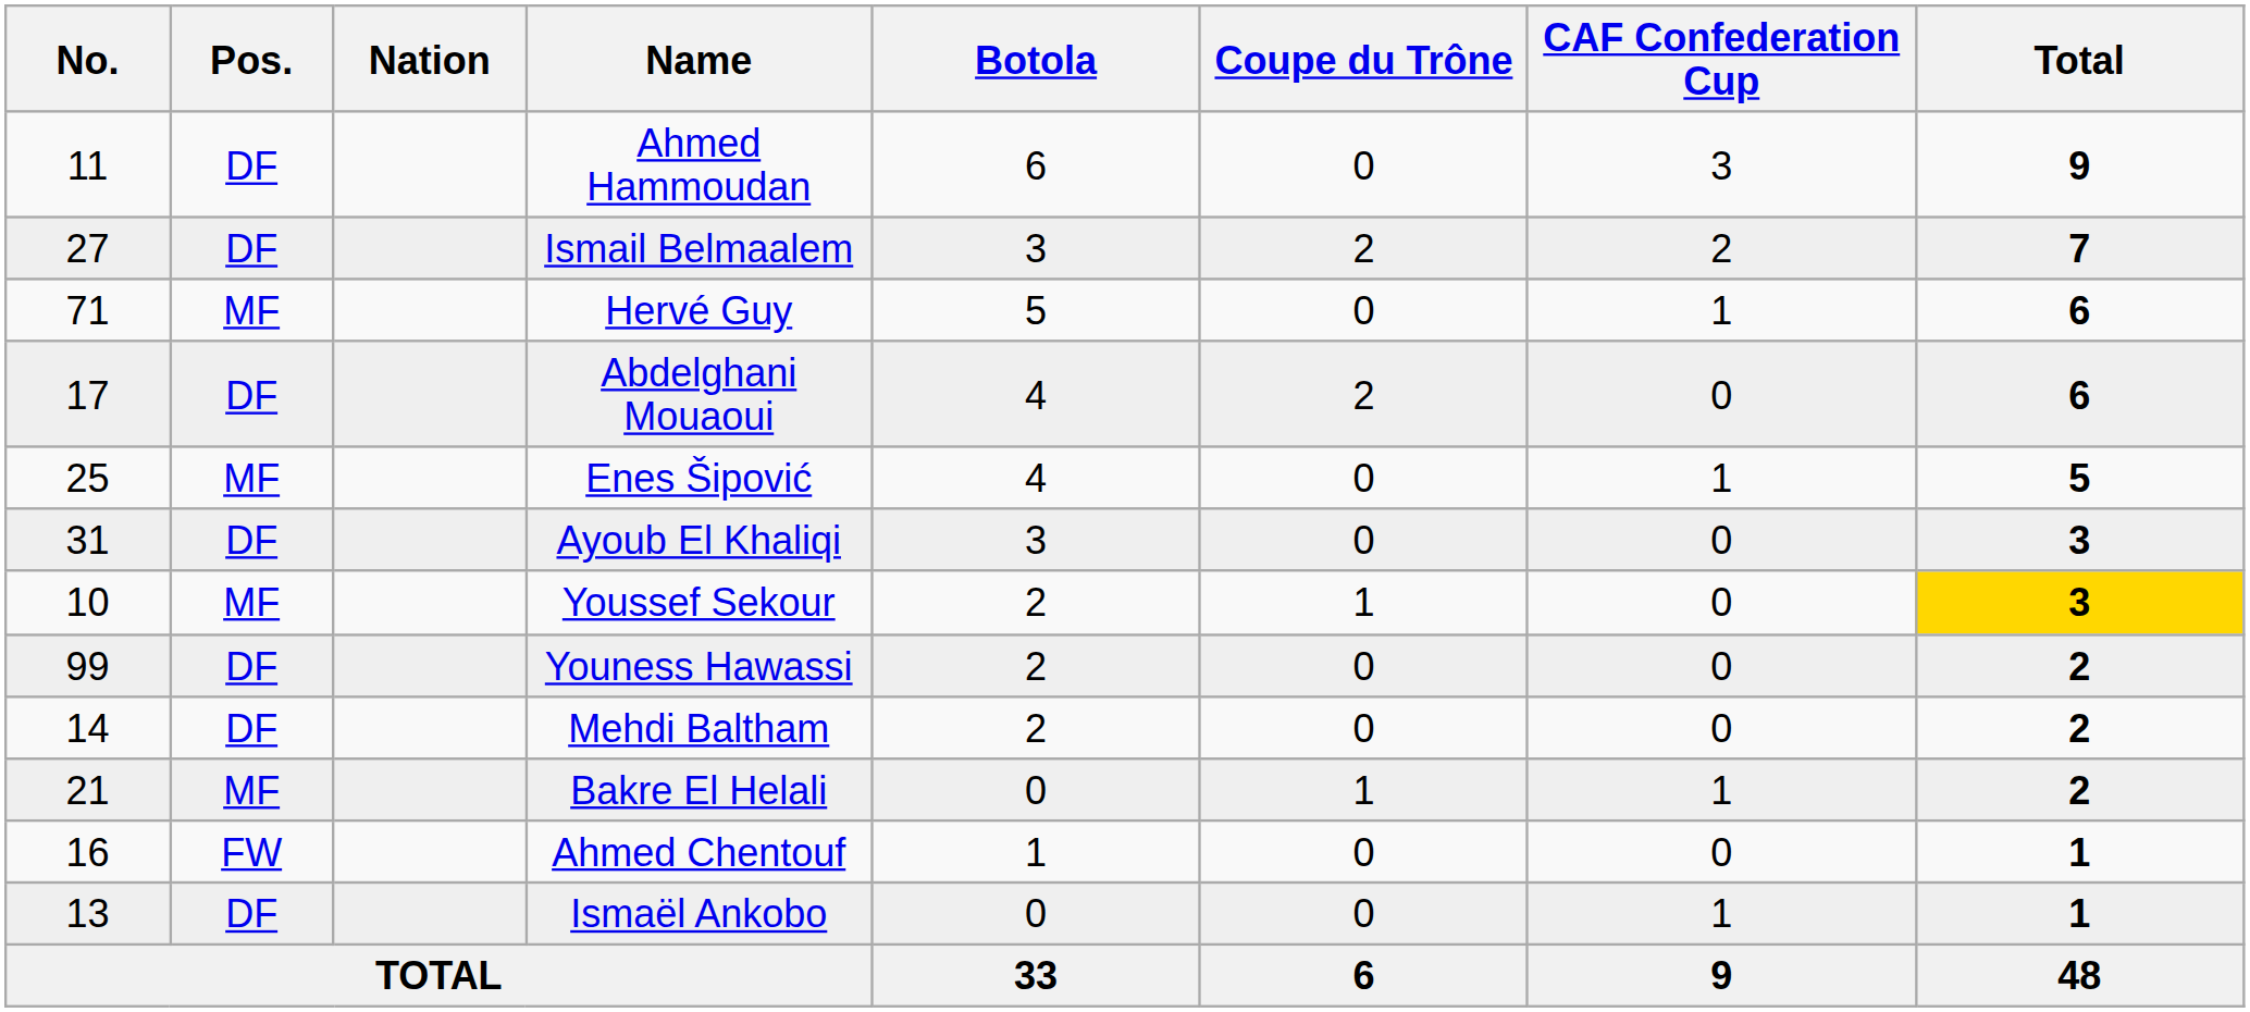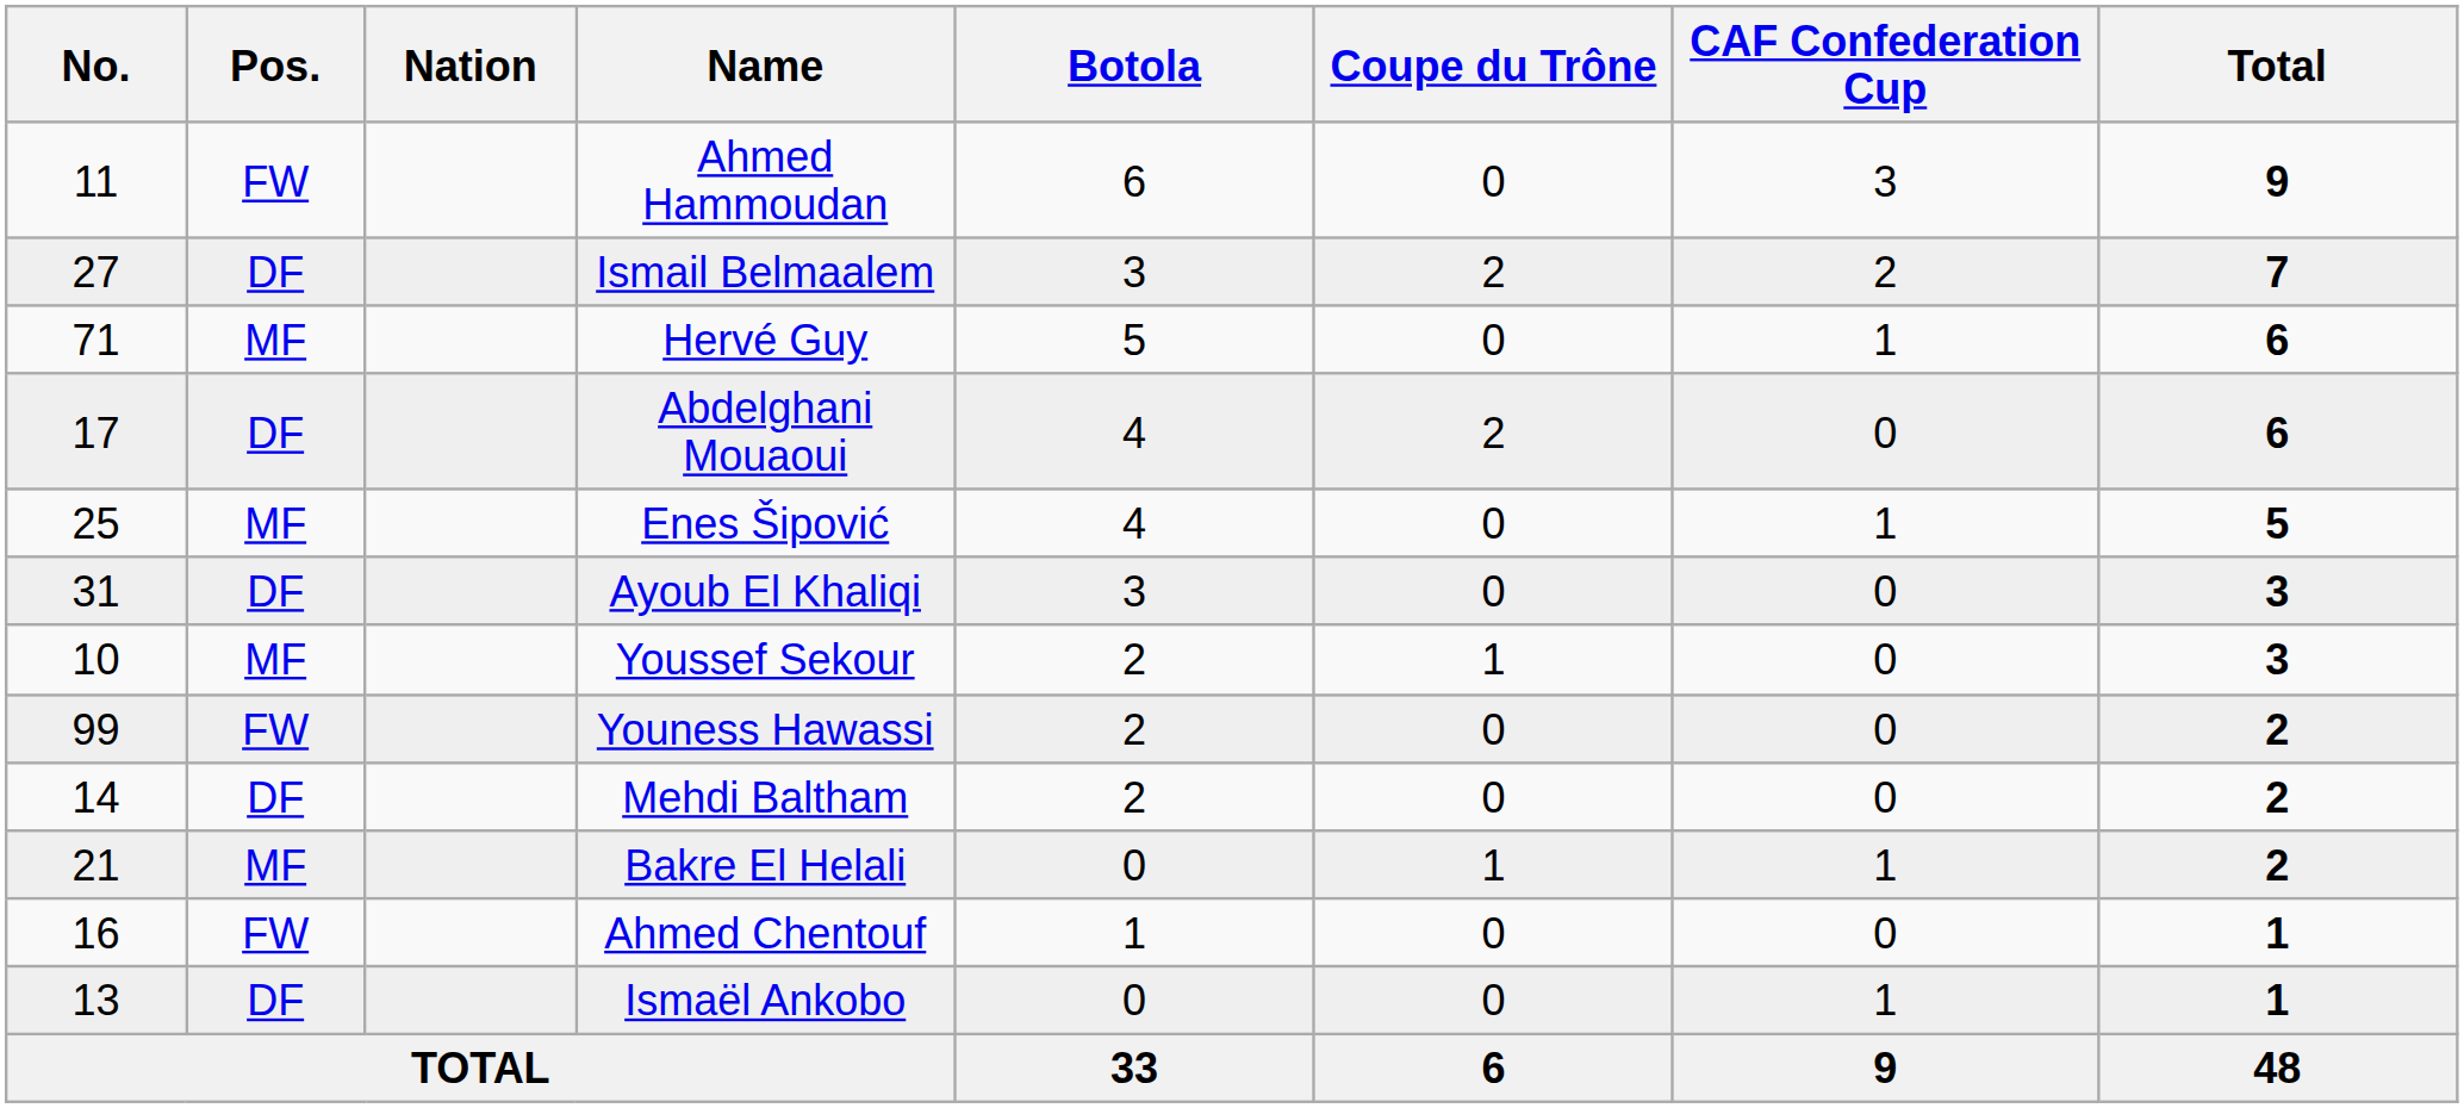 <table class="wikitable sortable" style="font-size: 95%; text-align: center">
 <tr>
 <th width="5%"><strong>No.</strong></th>
 <th width="5%"><strong>Pos.</strong></th>
 <th width="5%"><strong>Nation</strong></th>
 <th width="10%"><strong>Name</strong></th>
 <th width="10%"><a href='#'>Botola</a></th>
 <th width="10%"><a href='#'>Coupe du Trône</a></th>
 <th width="10%"><a href='#'>CAF Confederation Cup</a></th>
 <th width="10%">Total</th>
 </tr>
 <tr>
 <td>11</td>
-<td><a href='#'>DF</a></td>
+<td><a href='#'>FW</a></td>
 <td></td>
 <td><a href='#'>Ahmed Hammoudan</a></td>
 <td>6 </td>
 <td>0 </td>
 <td>3 </td>
 <td><strong>9</strong> </td>
 </tr>
 <tr bgcolor="#EFEFEF">
 <td>27</td>
 <td><a href='#'>DF</a></td>
 <td></td>
 <td><a href='#'>Ismail Belmaalem</a></td>
 <td>3 </td>
 <td>2 </td>
 <td>2 </td>
 <td><strong>7</strong> </td>
 </tr>
 <tr>
 <td>71</td>
 <td><a href='#'>MF</a></td>
 <td></td>
 <td><a href='#'>Hervé Guy</a></td>
 <td>5 </td>
 <td>0 </td>
 <td>1 </td>
 <td><strong>6</strong> </td>
 </tr>
 <tr bgcolor="#EFEFEF">
 <td>17</td>
 <td><a href='#'>DF</a></td>
 <td></td>
 <td><a href='#'>Abdelghani Mouaoui</a></td>
 <td>4 </td>
 <td>2 </td>
 <td>0 </td>
 <td><strong>6</strong> </td>
 </tr>
 <tr>
 <td>25</td>
 <td><a href='#'>MF</a></td>
 <td></td>
 <td><a href='#'>Enes Šipović</a></td>
 <td>4 </td>
 <td>0 </td>
 <td>1 </td>
 <td><strong>5</strong> </td>
 </tr>
 <tr bgcolor="#EFEFEF">
 <td>31</td>
 <td><a href='#'>DF</a></td>
 <td></td>
 <td><a href='#'>Ayoub El Khaliqi</a></td>
 <td>3 </td>
 <td>0 </td>
 <td>0 </td>
 <td><strong>3</strong> </td>
 </tr>
 <tr>
 <td>10</td>
 <td><a href='#'>MF</a></td>
 <td></td>
 <td><a href='#'>Youssef Sekour</a></td>
 <td>2 </td>
 <td>1 </td>
 <td>0 </td>
-<td style="background: gold;"><strong>3</strong> </td>
+<td><strong>3</strong> </td>
 </tr>
 <tr bgcolor="#EFEFEF">
 <td>99</td>
-<td><a href='#'>DF</a></td>
+<td><a href='#'>FW</a></td>
 <td></td>
 <td><a href='#'>Youness Hawassi</a></td>
 <td>2 </td>
 <td>0 </td>
 <td>0 </td>
 <td><strong>2</strong> </td>
 </tr>
 <tr>
 <td>14</td>
 <td><a href='#'>DF</a></td>
 <td></td>
 <td><a href='#'>Mehdi Baltham</a></td>
 <td>2 </td>
 <td>0 </td>
 <td>0 </td>
 <td><strong>2</strong> </td>
 </tr>
 <tr bgcolor="#EFEFEF">
 <td>21</td>
 <td><a href='#'>MF</a></td>
 <td></td>
 <td><a href='#'>Bakre El Helali</a></td>
 <td>0 </td>
 <td>1 </td>
 <td>1 </td>
 <td><strong>2</strong> </td>
 </tr>
 <tr>
 <td>16</td>
 <td><a href='#'>FW</a></td>
 <td></td>
 <td><a href='#'>Ahmed Chentouf</a></td>
 <td>1 </td>
 <td>0 </td>
 <td>0 </td>
 <td><strong>1</strong> </td>
 </tr>
 <tr bgcolor="#EFEFEF">
 <td>13</td>
 <td><a href='#'>DF</a></td>
 <td></td>
 <td><a href='#'>Ismaël Ankobo</a></td>
 <td>0 </td>
 <td>0 </td>
 <td>1 </td>
 <td><strong>1</strong> </td>
 </tr>
 <tr bgcolor="F1F1F1" >
 <td colspan=4><strong>TOTAL</strong></td>
 <td><strong>33</strong> </td>
 <td><strong>6</strong> </td>
 <td><strong>9</strong> </td>
 <td><strong>48</strong> </td>
 </tr>
 </table>
